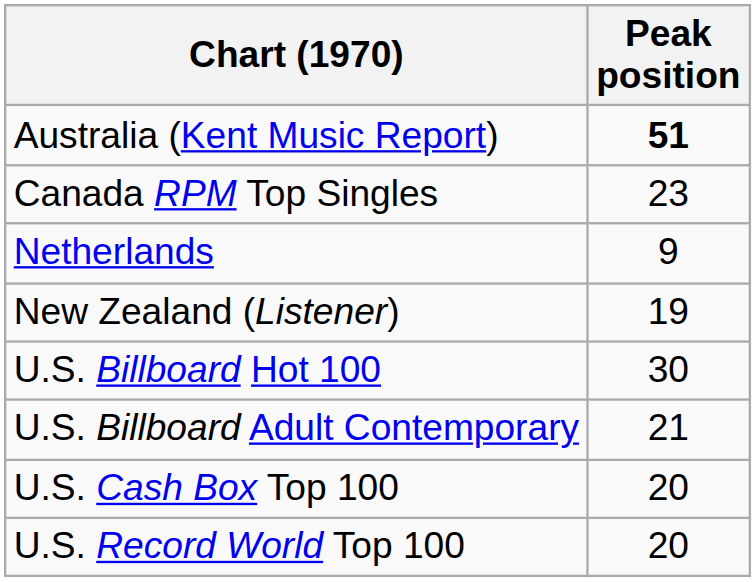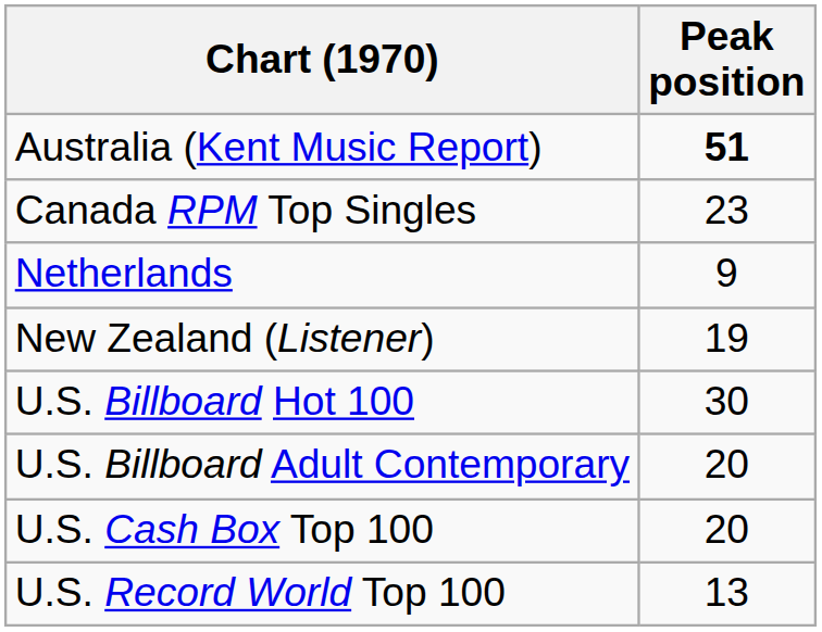 <table class="wikitable sortable">
 <tr>
 <th>Chart (1970)</th>
 <th>Peak<br>position</th>
 </tr>
 <tr>
 <td>Australia (<a href='#'>Kent Music Report</a>)</td>
 <td style="text-align:center;"><strong>51</strong></td>
 </tr>
 <tr>
 <td>Canada <a href='#'><em>RPM</em></a> Top Singles</td>
 <td style="text-align:center;">23</td>
 </tr>
 <tr>
 <td><a href='#'>Netherlands</a></td>
 <td style="text-align:center;">9</td>
 </tr>
 <tr>
 <td>New Zealand (<em>Listener</em>)</td>
 <td style="text-align:center;">19</td>
 </tr>
 <tr>
 <td>U.S. <em><a href='#'>Billboard</a></em> <a href='#'>Hot 100</a></td>
 <td style="text-align:center;">30</td>
 </tr>
 <tr>
 <td>U.S. <em>Billboard</em> <a href='#'>Adult Contemporary</a></td>
-<td align="center">21</td>
+<td align="center">20</td>
 </tr>
 <tr>
 <td>U.S. <a href='#'><em>Cash Box</em></a> Top 100 </td>
 <td align="center">20</td>
 </tr>
 <tr>
 <td>U.S. <em><a href='#'>Record World</a></em> Top 100</td>
-<td align="center">20</td>
+<td align="center">13</td>
 </tr>
 </table>
